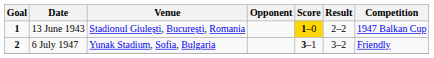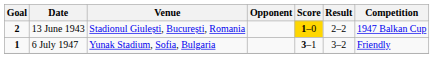 <table class="wikitable" style="font-size:90%" align=center>
 <tr>
 <th>Goal</th>
 <th>Date</th>
 <th>Venue</th>
 <th>Opponent</th>
 <th>Score</th>
 <th>Result</th>
 <th>Competition</th>
 </tr>
 <tr>
-<td style="text-align:center;"><strong>1</strong></td>
+<td style="text-align:center;"><strong>2</strong></td>
 <td>13 June 1943</td>
 <td><a href='#'>Stadionul Giulești</a>, <a href='#'>București</a>, <a href='#'>Romania</a></td>
 <td></td>
 <td style="background: gold; text-align:center;"><strong>1</strong>–0</td>
 <td style="text-align:center;">2–2</td>
 <td><a href='#'>1947 Balkan Cup</a></td>
 </tr>
 <tr>
-<td style="text-align:center;"><strong>2</strong></td>
+<td style="text-align:center;"><strong>1</strong></td>
 <td>6 July 1947</td>
 <td><a href='#'>Yunak Stadium</a>, <a href='#'>Sofia</a>, <a href='#'>Bulgaria</a></td>
 <td></td>
 <td style="text-align:center;"><strong>3</strong>–1</td>
 <td style="text-align:center;">3–2</td>
 <td><a href='#'>Friendly</a></td>
 </tr>
 <tr>
 </tr>
 </table>
